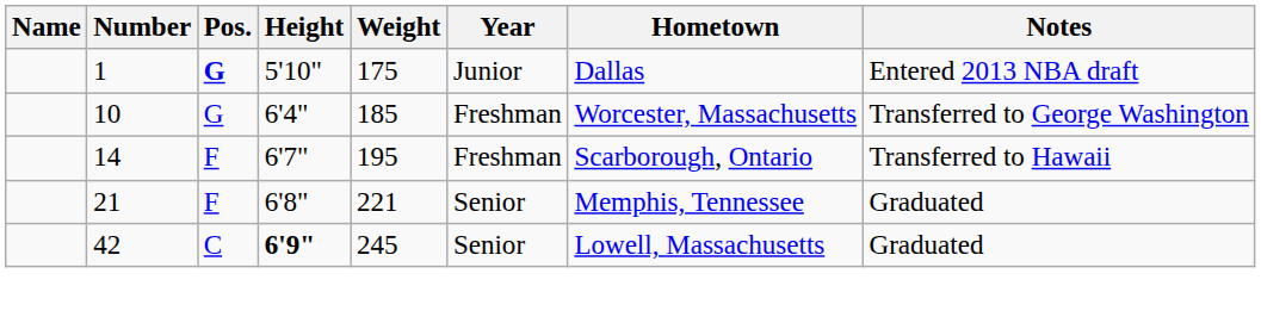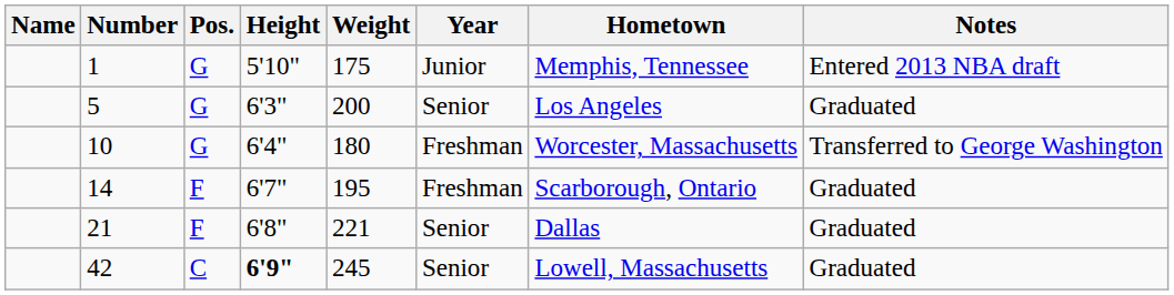 <table class="wikitable sortable" border="1">
 <tr>
 <th>Name</th>
 <th>Number</th>
 <th>Pos.</th>
 <th>Height</th>
 <th>Weight</th>
 <th>Year</th>
 <th>Hometown</th>
 <th class="unsortable">Notes</th>
 </tr>
 <tr>
 <td></td>
 <td>1</td>
-<td><strong><a href='#'>G</a></strong></td>
+<td><a href='#'>G</a></td>
 <td>5'10"</td>
 <td>175</td>
 <td>Junior</td>
-<td><a href='#'>Dallas</a></td>
+<td><a href='#'>Memphis, Tennessee</a></td>
 <td>Entered <a href='#'>2013 NBA draft</a></td>
+</tr>
+<tr>
+<td></td>
+<td>5</td>
+<td><a href='#'>G</a></td>
+<td>6'3"</td>
+<td>200</td>
+<td>Senior</td>
+<td><a href='#'>Los Angeles</a></td>
+<td>Graduated</td>
 </tr>
 <tr>
 <td></td>
 <td>10</td>
 <td><a href='#'>G</a></td>
 <td>6'4"</td>
-<td>185</td>
+<td>180</td>
 <td>Freshman</td>
 <td><a href='#'>Worcester, Massachusetts</a></td>
 <td>Transferred to <a href='#'>George Washington</a></td>
 </tr>
 <tr>
 <td></td>
 <td>14</td>
 <td><a href='#'>F</a></td>
 <td>6'7"</td>
 <td>195</td>
 <td>Freshman</td>
 <td><a href='#'>Scarborough</a>, <a href='#'>Ontario</a></td>
-<td>Transferred to <a href='#'>Hawaii</a></td>
+<td>Graduated</td>
 </tr>
 <tr>
 <td></td>
 <td>21</td>
 <td><a href='#'>F</a></td>
 <td>6'8"</td>
 <td>221</td>
 <td>Senior</td>
-<td><a href='#'>Memphis, Tennessee</a></td>
+<td><a href='#'>Dallas</a></td>
 <td>Graduated</td>
 </tr>
 <tr>
 <td></td>
 <td>42</td>
 <td><a href='#'>C</a></td>
 <td><strong>6'9"</strong></td>
 <td>245</td>
 <td>Senior</td>
 <td><a href='#'>Lowell, Massachusetts</a></td>
 <td>Graduated</td>
 </tr>
 </table>
